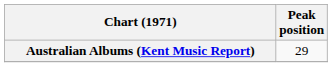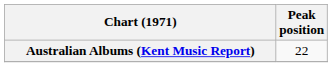 <table class="wikitable sortable plainrowheaders">
 <tr>
 <th style="width:20em;">Chart (1971)</th>
 <th>Peak<br>position</th>
 </tr>
 <tr>
 <th scope="row">Australian Albums (<a href='#'>Kent Music Report</a>)</th>
-<td align="center">29</td>
+<td align="center">22</td>
 </tr>
 <tr>
 </tr>
 <tr>
 </tr>
 <tr>
 </tr>
 </table>
